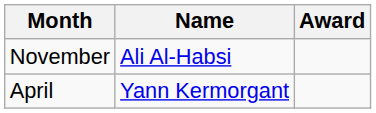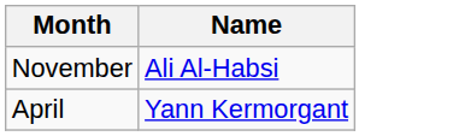 <table class="wikitable"  class= style="text-align:center; border:1px #aaa solid; font-size:95%">
 <tr>
 <th>Month</th>
 <th>Name</th>
-<th>Award</th>
 </tr>
 <tr>
 <td>November</td>
 <td><a href='#'>Ali Al-Habsi</a></td>
-<td></td>
 </tr>
 <tr>
 <td>April</td>
 <td><a href='#'>Yann Kermorgant</a></td>
-<td></td>
 </tr>
 </table>
